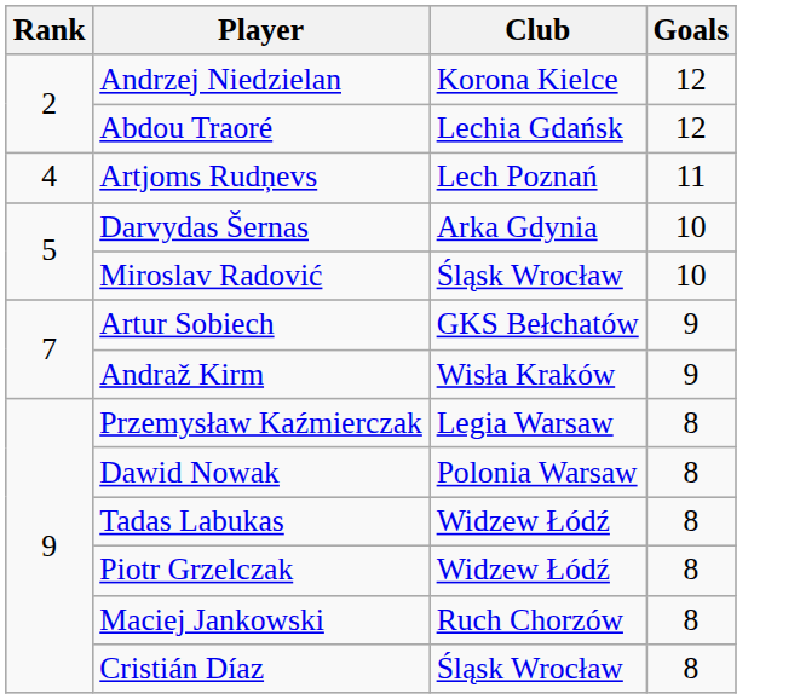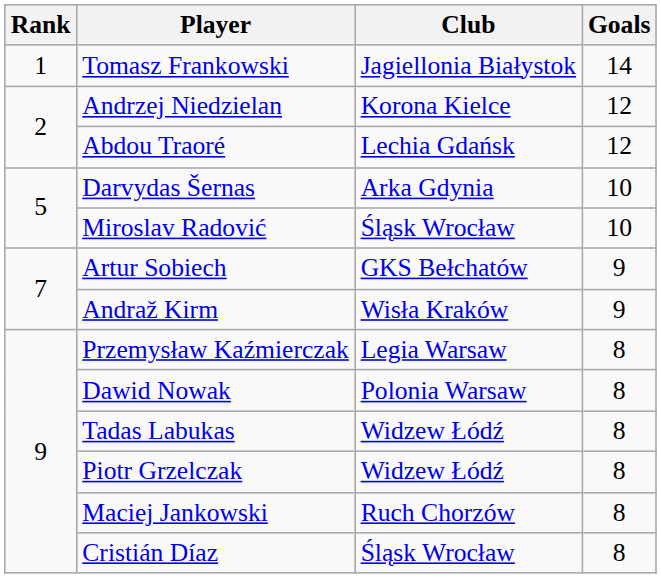 <table class="wikitable" style="text-align:center">
 <tr>
 <th>Rank</th>
 <th>Player</th>
 <th>Club</th>
 <th>Goals</th>
+</tr>
+<tr>
+<td rowspan="1">1</td>
+<td align="left"> <a href='#'>Tomasz Frankowski</a></td>
+<td align="left"><a href='#'>Jagiellonia Białystok</a></td>
+<td>14</td>
 </tr>
 <tr>
 <td rowspan="2">2</td>
 <td align="left"> <a href='#'>Andrzej Niedzielan</a></td>
 <td align="left"><a href='#'>Korona Kielce</a></td>
 <td>12</td>
 </tr>
 <tr>
 <td align="left"> <a href='#'>Abdou Traoré</a></td>
 <td align="left"><a href='#'>Lechia Gdańsk</a></td>
 <td>12</td>
-</tr>
-<tr>
-<td rowspan="1">4</td>
-<td align="left"> <a href='#'>Artjoms Rudņevs</a></td>
-<td align="left"><a href='#'>Lech Poznań</a></td>
-<td>11</td>
 </tr>
 <tr>
 <td rowspan="2">5</td>
 <td align="left"> <a href='#'>Darvydas Šernas</a></td>
 <td align="left"><a href='#'>Arka Gdynia</a></td>
 <td>10</td>
 </tr>
 <tr>
 <td align="left"> <a href='#'>Miroslav Radović</a></td>
 <td align="left"><a href='#'>Śląsk Wrocław</a></td>
 <td>10</td>
 </tr>
 <tr>
 <td rowspan="2">7</td>
 <td align="left"> <a href='#'>Artur Sobiech</a></td>
 <td align="left"><a href='#'>GKS Bełchatów</a></td>
 <td>9</td>
 </tr>
 <tr>
 <td align="left"> <a href='#'>Andraž Kirm</a></td>
 <td align="left"><a href='#'>Wisła Kraków</a></td>
 <td>9</td>
 </tr>
 <tr>
 <td rowspan="6">9</td>
 <td align="left"> <a href='#'>Przemysław Kaźmierczak</a></td>
 <td align="left"><a href='#'>Legia Warsaw</a></td>
 <td>8</td>
 </tr>
 <tr>
 <td align="left"> <a href='#'>Dawid Nowak</a></td>
 <td align="left"><a href='#'>Polonia Warsaw</a></td>
 <td>8</td>
 </tr>
 <tr>
 <td align="left"> <a href='#'>Tadas Labukas</a></td>
 <td align="left"><a href='#'>Widzew Łódź</a></td>
 <td>8</td>
 </tr>
 <tr>
 <td align="left"> <a href='#'>Piotr Grzelczak</a></td>
 <td align="left"><a href='#'>Widzew Łódź</a></td>
 <td>8</td>
 </tr>
 <tr>
 <td align="left"> <a href='#'>Maciej Jankowski</a></td>
 <td align="left"><a href='#'>Ruch Chorzów</a></td>
 <td>8</td>
 </tr>
 <tr>
 <td align="left"> <a href='#'>Cristián Díaz</a></td>
 <td align="left"><a href='#'>Śląsk Wrocław</a></td>
 <td>8</td>
 </tr>
 </table>
